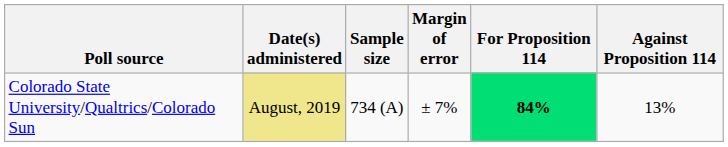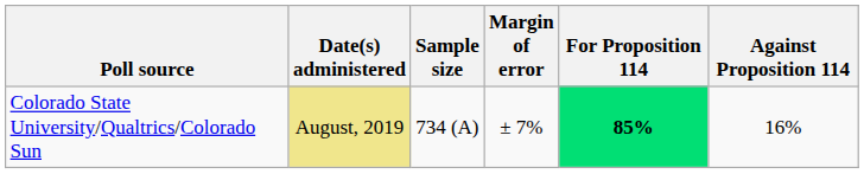 <table class="wikitable" style="font-size:90%;text-align:center;">
 <tr valign=bottom>
 <th>Poll source</th>
 <th>Date(s)<br>administered</th>
 <th>Sample<br>size</th>
 <th>Margin<br>of error</th>
 <th style="width:100px;">For Proposition 114</th>
 <th style="width:100px;">Against Proposition 114</th>
 </tr>
 <tr>
 <td style="text-align:left;"><a href='#'>Colorado State University</a>/<a href='#'>Qualtrics</a>/<a href='#'>Colorado Sun</a></td>
 <td style="background: khaki;">August, 2019</td>
 <td>734 (A)</td>
 <td>± 7%</td>
-<td style="background: rgb(1,223,116);"><strong>84%</strong></td>
-<td>13%</td>
+<td style="background: rgb(1,223,116);"><strong>85%</strong></td>
+<td>16%</td>
 </tr>
 </table>
